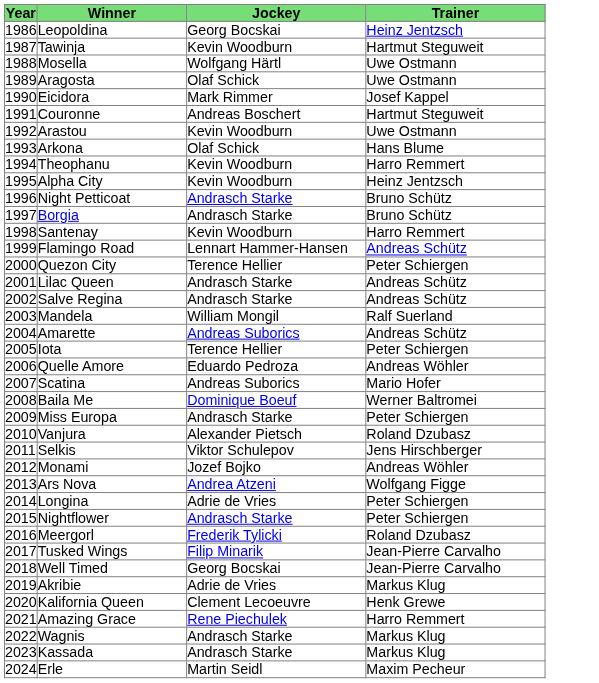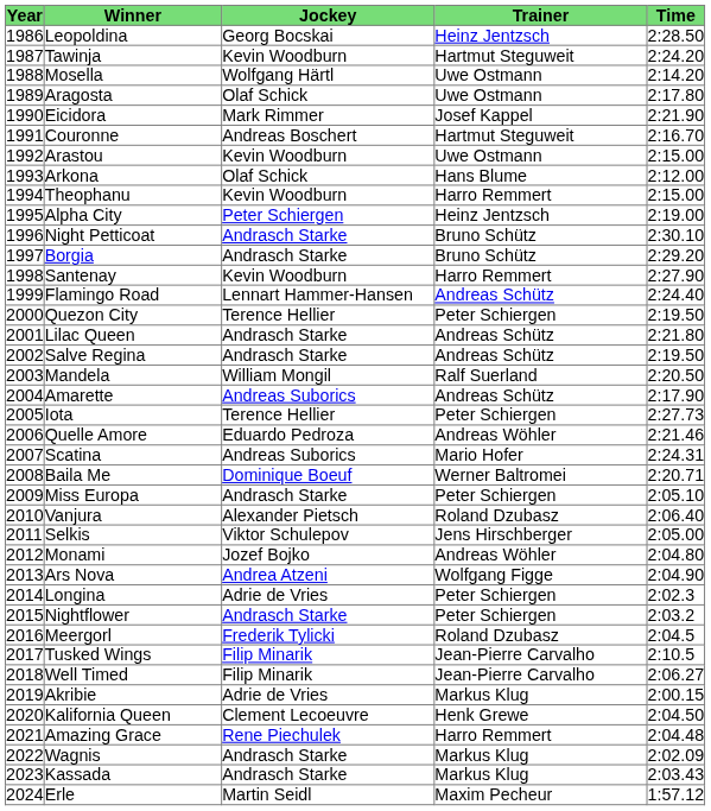 <table class = "sortable" | border="1" cellpadding="0" style="border-collapse: collapse; font-size:90%">
 <tr bgcolor="#77dd77" align="center">
 <th>Year</th>
 <th>Winner</th>
 <th>Jockey</th>
 <th>Trainer</th>
+<th>Time</th>
 </tr>
 <tr>
 <td>1986</td>
 <td width=150px>Leopoldina</td>
 <td width=180px>Georg Bocskai</td>
 <td width=180px><a href='#'>Heinz Jentzsch</a></td>
+<td>2:28.50</td>
 </tr>
 <tr>
 <td>1987</td>
 <td>Tawinja</td>
 <td>Kevin Woodburn</td>
 <td>Hartmut Steguweit</td>
+<td>2:24.20</td>
 </tr>
 <tr>
 <td>1988</td>
 <td>Mosella</td>
 <td>Wolfgang Härtl</td>
 <td>Uwe Ostmann</td>
+<td>2:14.20</td>
 </tr>
 <tr>
 <td>1989</td>
 <td>Aragosta</td>
 <td>Olaf Schick</td>
 <td>Uwe Ostmann</td>
+<td>2:17.80</td>
 </tr>
 <tr>
 <td>1990</td>
 <td>Eicidora</td>
 <td>Mark Rimmer</td>
 <td>Josef Kappel</td>
+<td>2:21.90</td>
 </tr>
 <tr>
 <td>1991</td>
 <td>Couronne</td>
 <td>Andreas Boschert</td>
 <td>Hartmut Steguweit</td>
+<td>2:16.70</td>
 </tr>
 <tr>
 <td>1992</td>
 <td>Arastou</td>
 <td>Kevin Woodburn</td>
 <td>Uwe Ostmann</td>
+<td>2:15.00</td>
 </tr>
 <tr>
 <td>1993</td>
 <td>Arkona</td>
 <td>Olaf Schick</td>
 <td>Hans Blume</td>
+<td>2:12.00</td>
 </tr>
 <tr>
 <td>1994</td>
 <td>Theophanu</td>
 <td>Kevin Woodburn</td>
 <td>Harro Remmert</td>
+<td>2:15.00</td>
 </tr>
 <tr>
 <td>1995</td>
 <td>Alpha City</td>
-<td>Kevin Woodburn</td>
+<td><a href='#'>Peter Schiergen</a></td>
 <td>Heinz Jentzsch</td>
+<td>2:19.00</td>
 </tr>
 <tr>
 <td>1996</td>
 <td>Night Petticoat</td>
 <td><a href='#'>Andrasch Starke</a></td>
 <td>Bruno Schütz</td>
+<td>2:30.10</td>
 </tr>
 <tr>
 <td>1997</td>
 <td><a href='#'>Borgia</a></td>
 <td>Andrasch Starke</td>
 <td>Bruno Schütz</td>
+<td>2:29.20</td>
 </tr>
 <tr>
 <td>1998</td>
 <td>Santenay</td>
 <td>Kevin Woodburn</td>
 <td>Harro Remmert</td>
+<td>2:27.90</td>
 </tr>
 <tr>
 <td>1999</td>
 <td>Flamingo Road</td>
 <td>Lennart Hammer-Hansen</td>
 <td><a href='#'>Andreas Schütz</a></td>
+<td>2:24.40</td>
 </tr>
 <tr>
 <td>2000</td>
 <td>Quezon City</td>
 <td>Terence Hellier</td>
 <td>Peter Schiergen</td>
+<td>2:19.50</td>
 </tr>
 <tr>
 <td>2001</td>
 <td>Lilac Queen</td>
 <td>Andrasch Starke</td>
 <td>Andreas Schütz</td>
+<td>2:21.80</td>
 </tr>
 <tr>
 <td>2002</td>
 <td>Salve Regina</td>
 <td>Andrasch Starke</td>
 <td>Andreas Schütz</td>
+<td>2:19.50</td>
 </tr>
 <tr>
 <td>2003</td>
 <td>Mandela</td>
 <td>William Mongil</td>
 <td>Ralf Suerland</td>
+<td>2:20.50</td>
 </tr>
 <tr>
 <td>2004</td>
 <td>Amarette</td>
 <td><a href='#'>Andreas Suborics</a></td>
 <td>Andreas Schütz</td>
+<td>2:17.90</td>
 </tr>
 <tr>
 <td>2005</td>
 <td>Iota</td>
 <td>Terence Hellier</td>
 <td>Peter Schiergen</td>
+<td>2:27.73</td>
 </tr>
 <tr>
 <td>2006</td>
 <td>Quelle Amore</td>
 <td>Eduardo Pedroza</td>
 <td>Andreas Wöhler</td>
+<td>2:21.46</td>
 </tr>
 <tr>
 <td>2007</td>
 <td>Scatina</td>
 <td>Andreas Suborics</td>
 <td>Mario Hofer</td>
+<td>2:24.31</td>
 </tr>
 <tr>
 <td>2008</td>
 <td>Baila Me</td>
 <td><a href='#'>Dominique Boeuf</a></td>
 <td>Werner Baltromei</td>
+<td>2:20.71</td>
 </tr>
 <tr>
 <td>2009</td>
 <td>Miss Europa</td>
 <td>Andrasch Starke</td>
 <td>Peter Schiergen</td>
+<td>2:05.10</td>
 </tr>
 <tr>
 <td>2010</td>
 <td>Vanjura</td>
 <td>Alexander Pietsch</td>
 <td>Roland Dzubasz</td>
+<td>2:06.40</td>
 </tr>
 <tr>
 <td>2011</td>
 <td>Selkis</td>
 <td>Viktor Schulepov</td>
 <td>Jens Hirschberger</td>
+<td>2:05.00</td>
 </tr>
 <tr>
 <td>2012</td>
 <td>Monami </td>
 <td>Jozef Bojko</td>
 <td>Andreas Wöhler</td>
+<td>2:04.80</td>
 </tr>
 <tr>
 <td>2013</td>
 <td>Ars Nova</td>
 <td><a href='#'>Andrea Atzeni</a></td>
 <td>Wolfgang Figge</td>
+<td>2:04.90</td>
 </tr>
 <tr>
 <td>2014</td>
 <td>Longina</td>
 <td>Adrie de Vries</td>
 <td>Peter Schiergen</td>
+<td>2:02.3</td>
 </tr>
 <tr>
 <td>2015</td>
 <td>Nightflower</td>
 <td><a href='#'>Andrasch Starke</a></td>
 <td>Peter Schiergen</td>
+<td>2:03.2</td>
 </tr>
 <tr>
 <td>2016</td>
 <td>Meergorl</td>
 <td><a href='#'>Frederik Tylicki</a></td>
 <td>Roland Dzubasz</td>
+<td>2:04.5</td>
 </tr>
 <tr>
 <td>2017</td>
 <td>Tusked Wings</td>
 <td><a href='#'>Filip Minarik</a></td>
 <td>Jean-Pierre Carvalho</td>
+<td>2:10.5</td>
 </tr>
 <tr>
 <td>2018</td>
 <td>Well Timed</td>
-<td width=180px>Georg Bocskai</td>
+<td>Filip Minarik</td>
 <td>Jean-Pierre Carvalho</td>
+<td>2:06.27</td>
 </tr>
 <tr>
 <td>2019</td>
 <td>Akribie</td>
 <td>Adrie de Vries</td>
 <td>Markus Klug</td>
+<td>2:00.15</td>
 </tr>
 <tr>
 <td>2020</td>
 <td>Kalifornia Queen</td>
 <td>Clement Lecoeuvre</td>
 <td>Henk Grewe</td>
+<td>2:04.50</td>
 </tr>
 <tr>
 <td>2021</td>
 <td>Amazing Grace</td>
 <td><a href='#'>Rene Piechulek</a></td>
 <td>Harro Remmert</td>
+<td>2:04.48</td>
 </tr>
 <tr>
 <td>2022</td>
 <td>Wagnis</td>
 <td>Andrasch Starke</td>
 <td>Markus Klug</td>
+<td>2:02.09</td>
 </tr>
 <tr>
 <td>2023</td>
 <td>Kassada</td>
 <td>Andrasch Starke</td>
 <td>Markus Klug</td>
+<td>2:03.43</td>
 </tr>
 <tr>
 <td>2024</td>
 <td>Erle</td>
 <td>Martin Seidl</td>
 <td>Maxim Pecheur</td>
+<td>1:57.12</td>
 </tr>
 </table>
